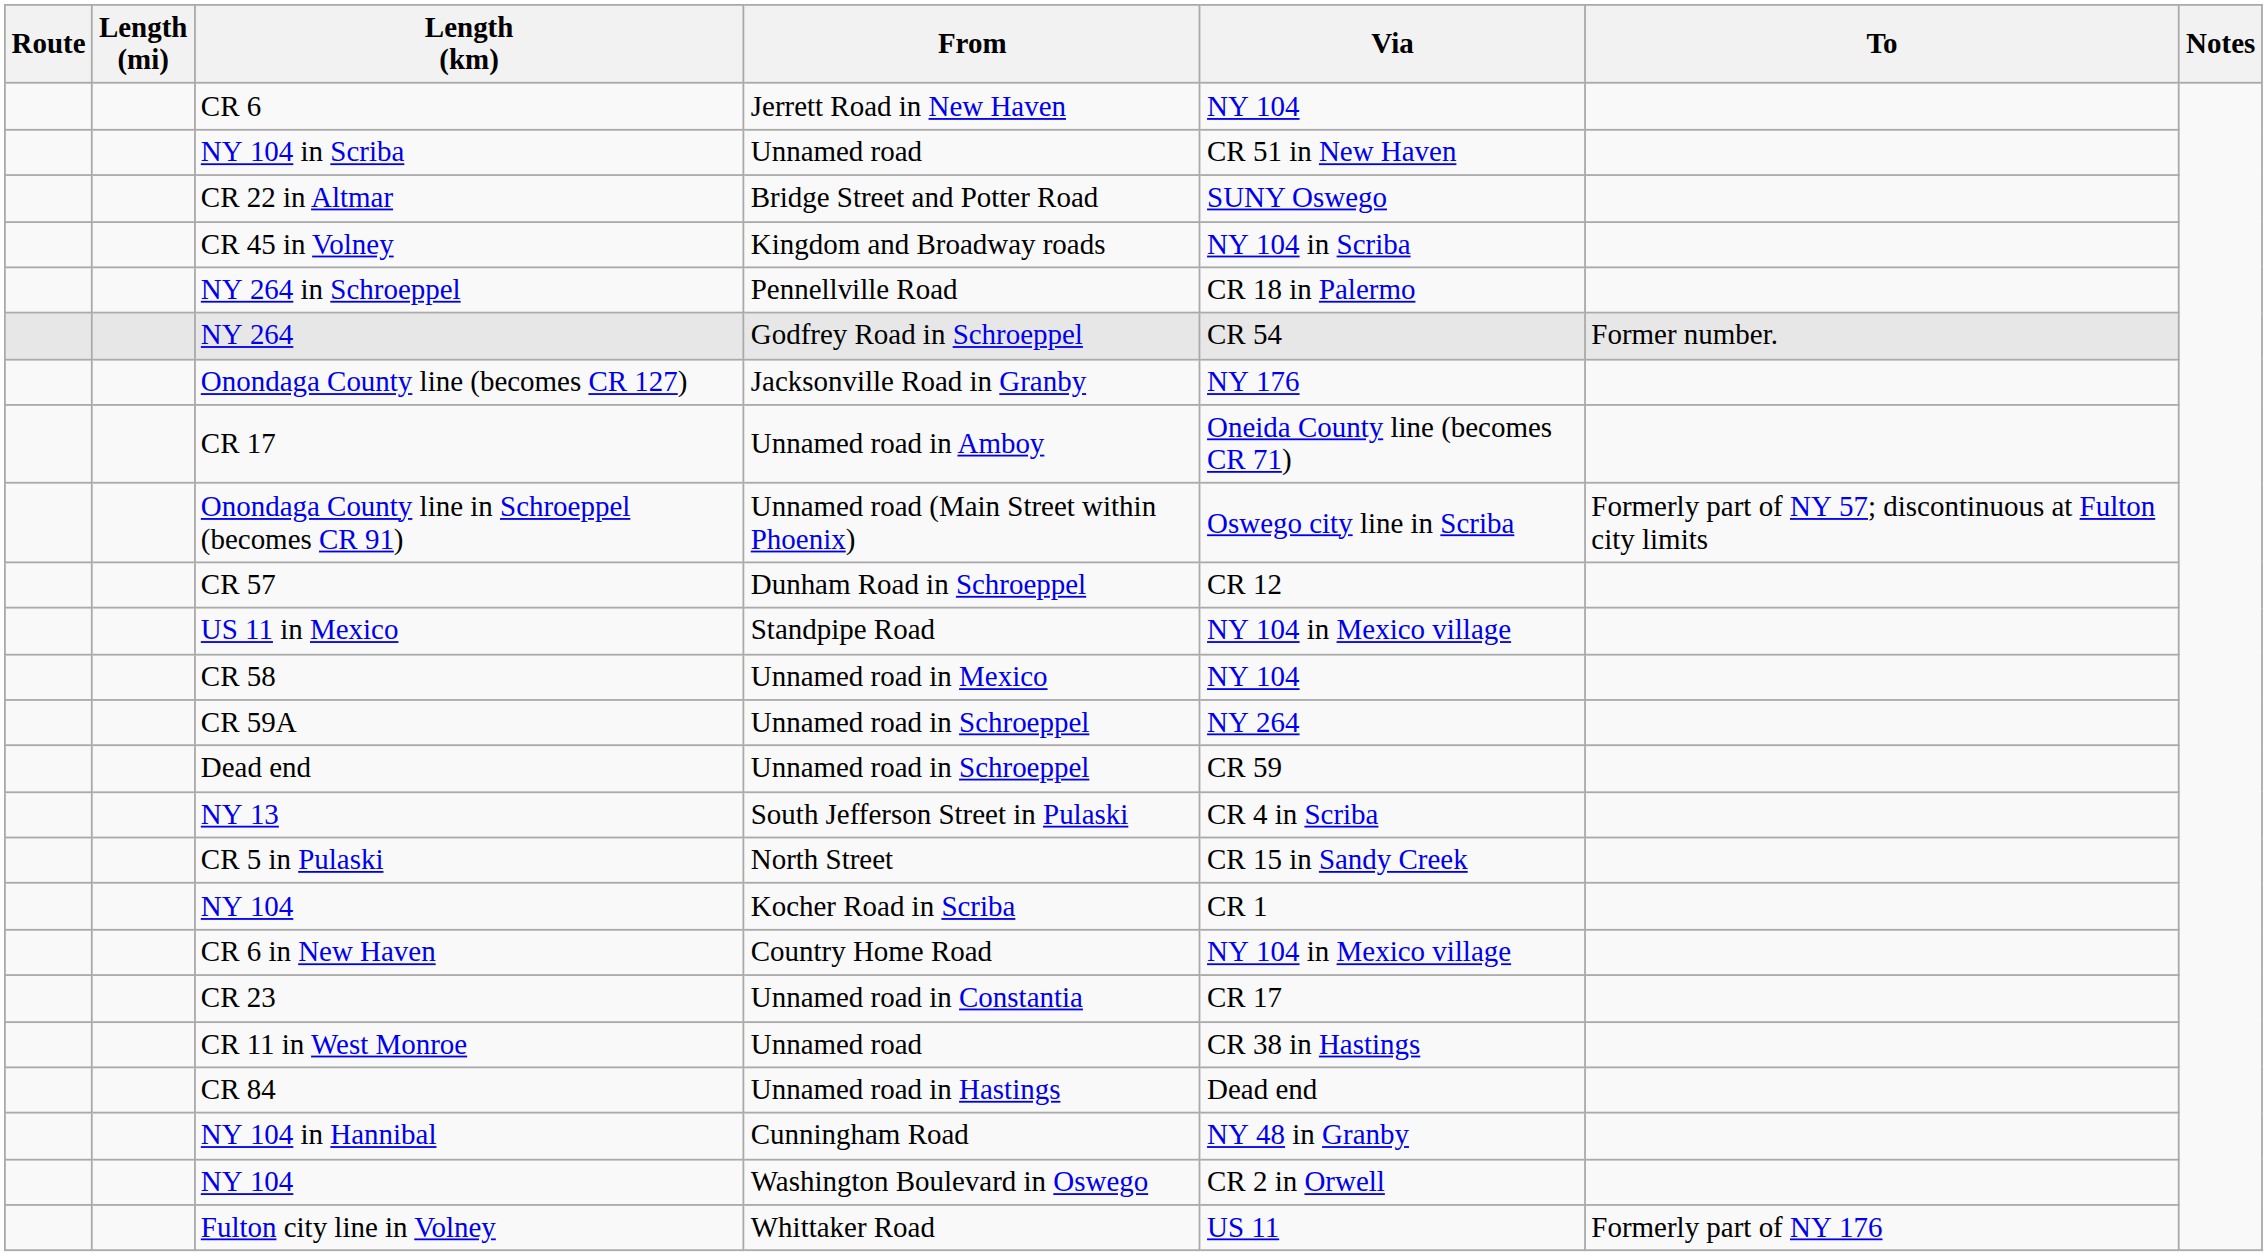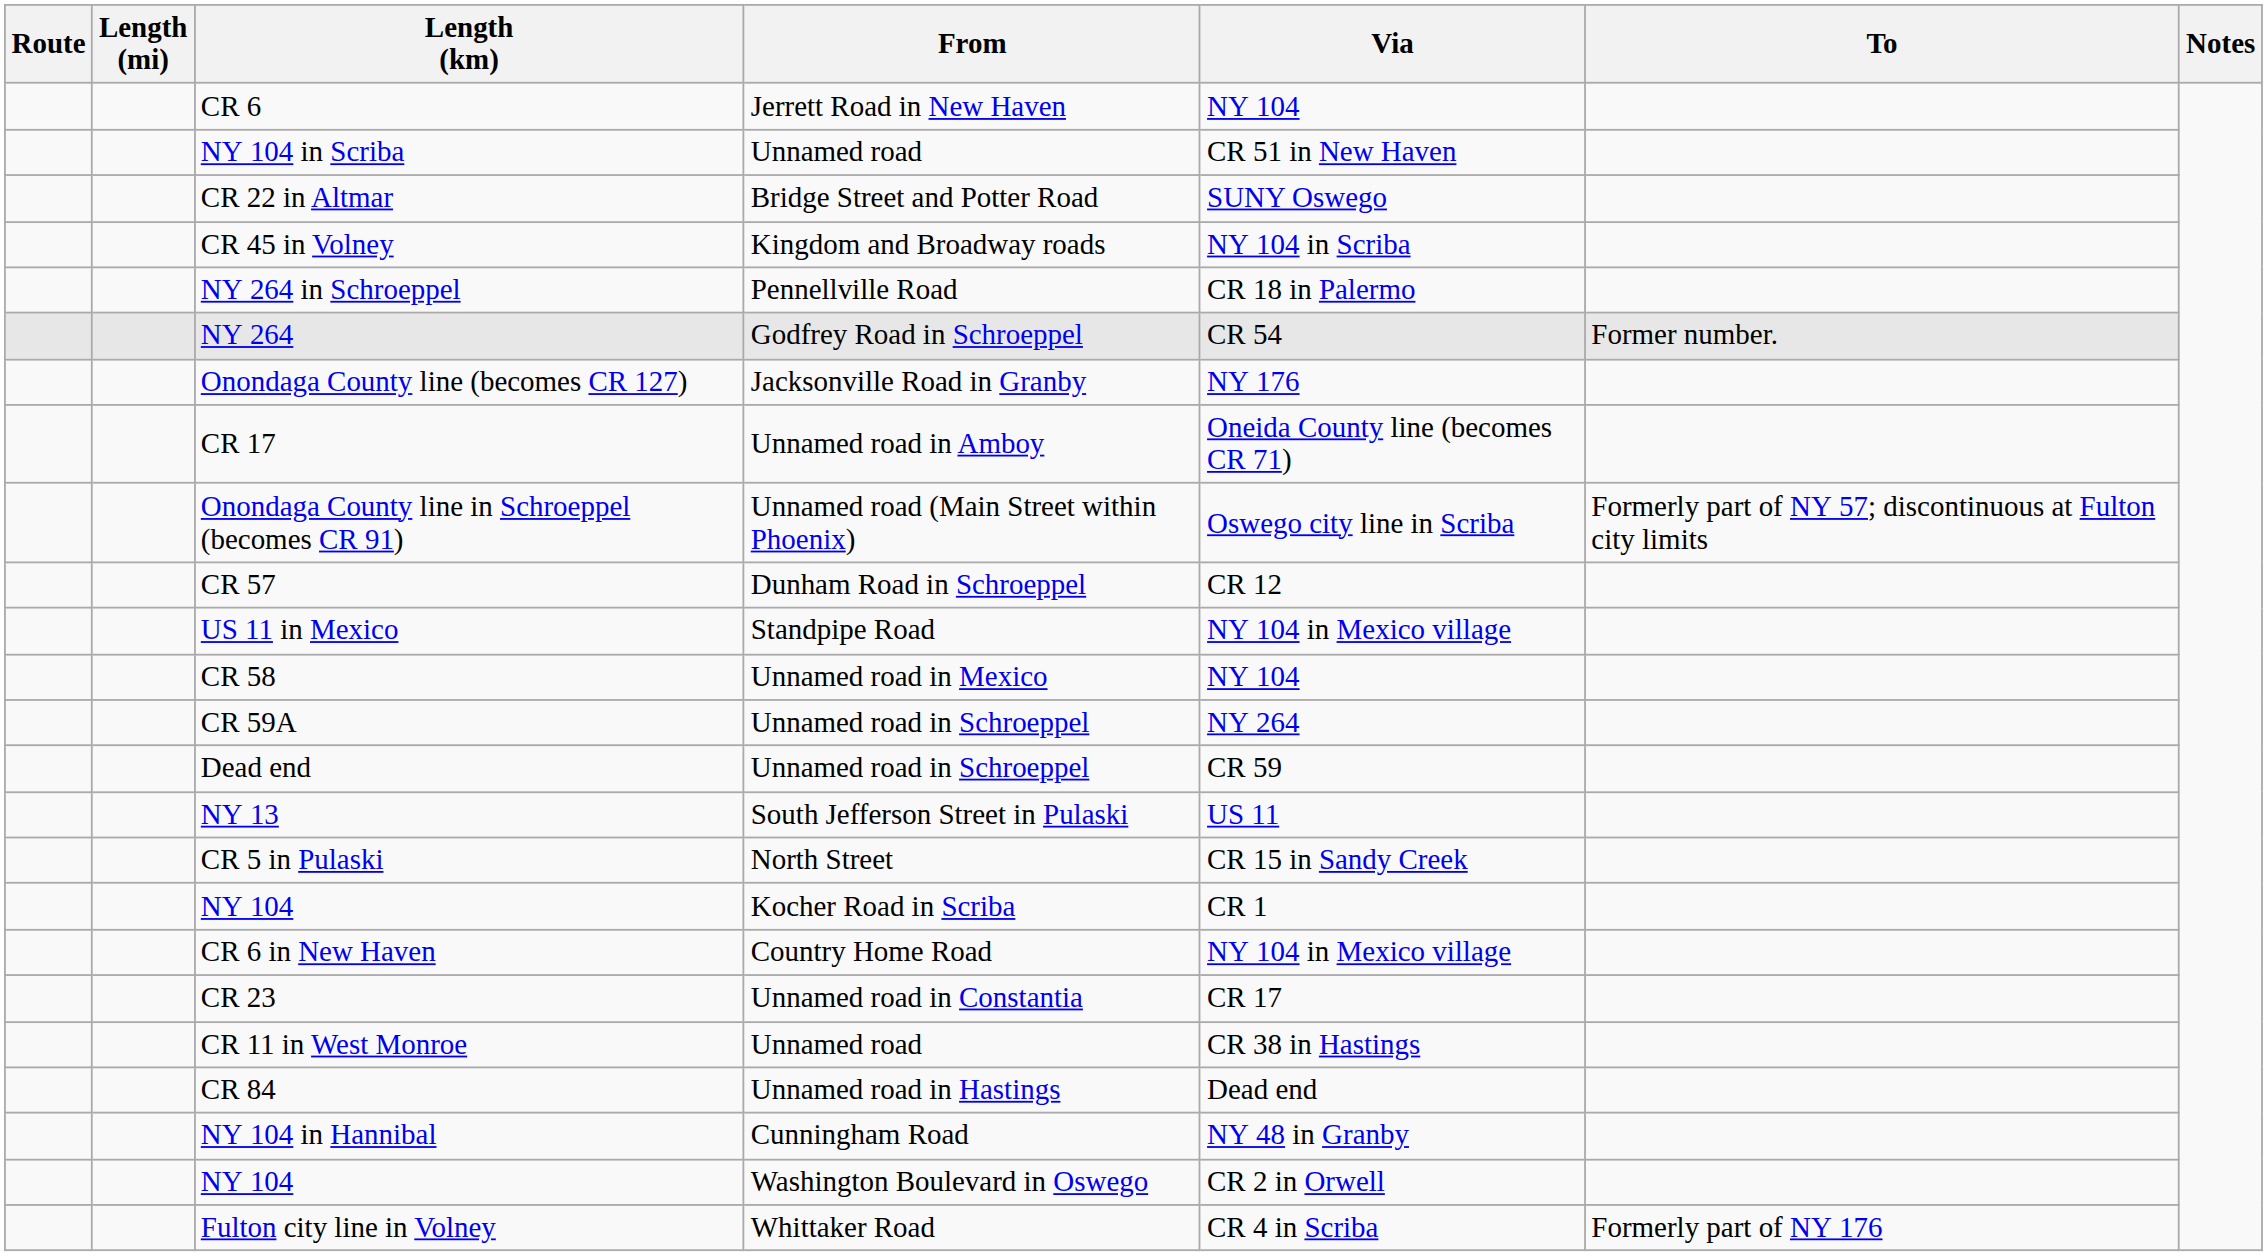 <table class="wikitable sortable">
 <tr>
 <th>Route</th>
 <th>Length<br>(mi)</th>
 <th>Length<br>(km)</th>
 <th class="unsortable">From</th>
 <th class="unsortable">Via</th>
 <th class="unsortable">To</th>
 <th class="unsortable">Notes</th>
 </tr>
 <tr>
 <td id="51"></td>
 <td></td>
 <td>CR 6</td>
 <td>Jerrett Road in <a href='#'>New Haven</a></td>
 <td><a href='#'>NY&nbsp;104</a></td>
 <td></td>
 </tr>
 <tr>
 <td id="51A"></td>
 <td></td>
 <td><a href='#'>NY&nbsp;104</a> in <a href='#'>Scriba</a></td>
 <td>Unnamed road</td>
 <td>CR 51 in <a href='#'>New Haven</a></td>
 <td></td>
 </tr>
 <tr>
 <td id="52"></td>
 <td></td>
 <td>CR 22 in <a href='#'>Altmar</a></td>
 <td>Bridge Street and Potter Road</td>
 <td><a href='#'>SUNY Oswego</a></td>
 <td></td>
 </tr>
 <tr>
 <td id="53"></td>
 <td></td>
 <td>CR 45 in <a href='#'>Volney</a></td>
 <td>Kingdom and Broadway roads</td>
 <td><a href='#'>NY&nbsp;104</a> in <a href='#'>Scriba</a></td>
 <td></td>
 </tr>
 <tr>
 <td id="54"></td>
 <td></td>
 <td><a href='#'>NY&nbsp;264</a> in <a href='#'>Schroeppel</a></td>
 <td>Pennellville Road</td>
 <td>CR 18 in <a href='#'>Palermo</a></td>
 <td></td>
 </tr>
 <tr style="background-color:#e7e7e7">
 <td id="54A"></td>
 <td></td>
 <td><a href='#'>NY&nbsp;264</a></td>
 <td>Godfrey Road in <a href='#'>Schroeppel</a></td>
 <td>CR 54</td>
 <td>Former number.</td>
 </tr>
 <tr>
 <td id="55"></td>
 <td></td>
 <td><a href='#'>Onondaga County</a> line (becomes <a href='#'>CR 127</a>)</td>
 <td>Jacksonville Road in <a href='#'>Granby</a></td>
 <td><a href='#'>NY&nbsp;176</a></td>
 <td></td>
 </tr>
 <tr>
 <td id="56"></td>
 <td></td>
 <td>CR 17</td>
 <td>Unnamed road in <a href='#'>Amboy</a></td>
 <td><a href='#'>Oneida County</a> line (becomes <a href='#'>CR 71</a>)</td>
 <td></td>
 </tr>
 <tr>
 <td id="57"></td>
 <td></td>
 <td><a href='#'>Onondaga County</a> line in <a href='#'>Schroeppel</a> (becomes <a href='#'>CR 91</a>)</td>
 <td>Unnamed road (Main Street within <a href='#'>Phoenix</a>)</td>
 <td><a href='#'>Oswego city</a> line in <a href='#'>Scriba</a></td>
 <td>Formerly part of <a href='#'>NY&nbsp;57</a>; discontinuous at <a href='#'>Fulton</a> city limits</td>
 </tr>
 <tr>
 <td id="57A"></td>
 <td></td>
 <td>CR 57</td>
 <td>Dunham Road in <a href='#'>Schroeppel</a></td>
 <td>CR 12</td>
 <td></td>
 </tr>
 <tr>
 <td id="58"></td>
 <td></td>
 <td><a href='#'>US 11</a> in <a href='#'>Mexico</a></td>
 <td>Standpipe Road</td>
 <td><a href='#'>NY&nbsp;104</a> in <a href='#'>Mexico village</a></td>
 <td></td>
 </tr>
 <tr>
 <td id="58A"></td>
 <td></td>
 <td>CR 58</td>
 <td>Unnamed road in <a href='#'>Mexico</a></td>
 <td><a href='#'>NY&nbsp;104</a></td>
 <td></td>
 </tr>
 <tr>
 <td id="59"></td>
 <td></td>
 <td>CR 59A</td>
 <td>Unnamed road in <a href='#'>Schroeppel</a></td>
 <td><a href='#'>NY&nbsp;264</a></td>
 <td></td>
 </tr>
 <tr>
 <td id="59A"></td>
 <td></td>
 <td>Dead end</td>
 <td>Unnamed road in <a href='#'>Schroeppel</a></td>
 <td>CR 59</td>
 <td></td>
 </tr>
 <tr>
 <td id="60"></td>
 <td></td>
 <td><a href='#'>NY&nbsp;13</a></td>
 <td>South Jefferson Street in <a href='#'>Pulaski</a></td>
-<td>CR 4 in <a href='#'>Scriba</a></td>
+<td><a href='#'>US 11</a></td>
 <td></td>
 </tr>
 <tr>
 <td id="62"></td>
 <td></td>
 <td>CR 5 in <a href='#'>Pulaski</a></td>
 <td>North Street</td>
 <td>CR 15 in <a href='#'>Sandy Creek</a></td>
 <td></td>
 </tr>
 <tr>
 <td id="63"></td>
 <td></td>
 <td><a href='#'>NY&nbsp;104</a></td>
 <td>Kocher Road in <a href='#'>Scriba</a></td>
 <td>CR 1</td>
 <td></td>
 </tr>
 <tr>
 <td id="64"></td>
 <td></td>
 <td>CR 6 in <a href='#'>New Haven</a></td>
 <td>Country Home Road</td>
 <td><a href='#'>NY&nbsp;104</a> in <a href='#'>Mexico village</a></td>
 <td></td>
 </tr>
 <tr>
 <td id="65"></td>
 <td></td>
 <td>CR 23</td>
 <td>Unnamed road in <a href='#'>Constantia</a></td>
 <td>CR 17</td>
 <td></td>
 </tr>
 <tr>
 <td id="84"></td>
 <td></td>
 <td>CR 11 in <a href='#'>West Monroe</a></td>
 <td>Unnamed road</td>
 <td>CR 38 in <a href='#'>Hastings</a></td>
 <td></td>
 </tr>
 <tr>
 <td id="84A"></td>
 <td></td>
 <td>CR 84</td>
 <td>Unnamed road in <a href='#'>Hastings</a></td>
 <td>Dead end</td>
 <td></td>
 </tr>
 <tr>
 <td id="85"></td>
 <td></td>
 <td><a href='#'>NY&nbsp;104</a> in <a href='#'>Hannibal</a></td>
 <td>Cunningham Road</td>
 <td><a href='#'>NY&nbsp;48</a> in <a href='#'>Granby</a></td>
 <td></td>
 </tr>
 <tr>
 <td id="89"></td>
 <td></td>
 <td><a href='#'>NY&nbsp;104</a></td>
 <td>Washington Boulevard in <a href='#'>Oswego</a></td>
 <td>CR 2 in <a href='#'>Orwell</a></td>
 <td></td>
 </tr>
 <tr>
 <td id="176"></td>
 <td></td>
 <td><a href='#'>Fulton</a> city line in <a href='#'>Volney</a></td>
 <td>Whittaker Road</td>
-<td><a href='#'>US 11</a></td>
+<td>CR 4 in <a href='#'>Scriba</a></td>
 <td>Formerly part of <a href='#'>NY&nbsp;176</a></td>
 </tr>
 </table>
